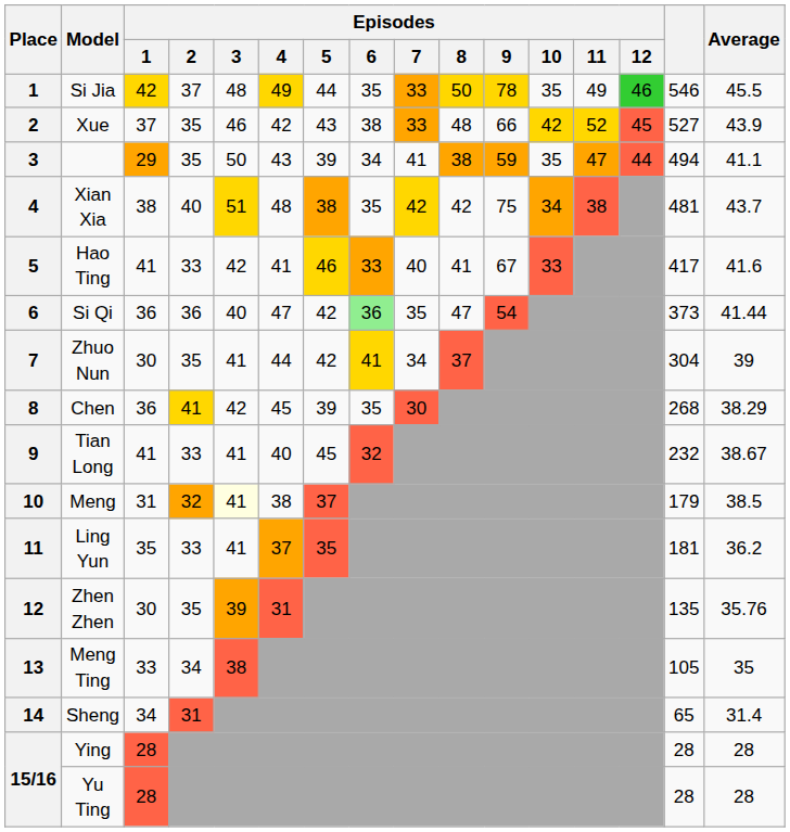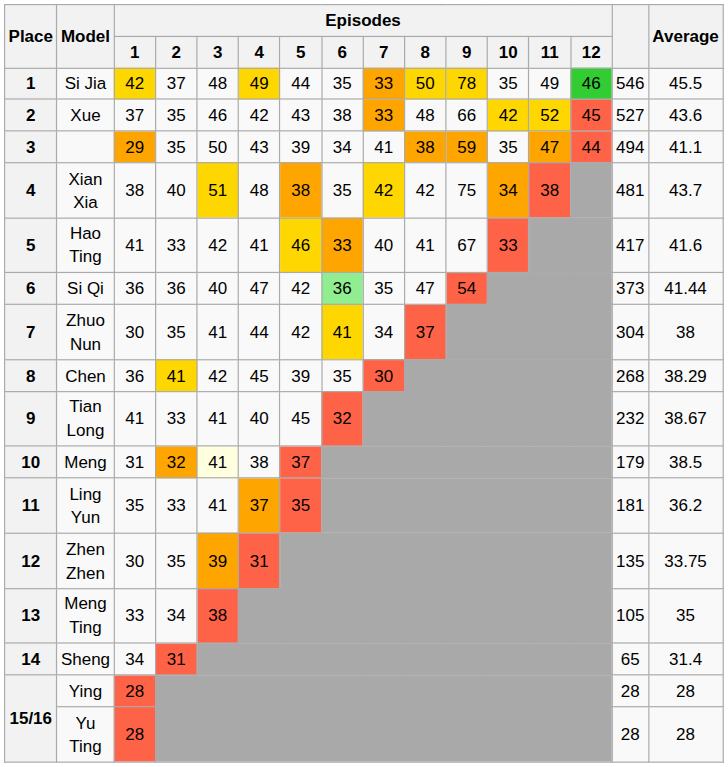 <table style="text-align: center; font-size:90%; line-height:20px;" class="wikitable sortable">
 <tr>
 <th rowspan="2">Place</th>
 <th rowspan="2">Model</th>
 <th colspan="12">Episodes</th>
 <th rowspan="2"></th>
 <th rowspan="2">Average</th>
 </tr>
 <tr>
 <th width="35">1</th>
 <th width="35">2</th>
 <th width="35">3</th>
 <th width="35">4</th>
 <th width="35">5</th>
 <th width="35">6</th>
 <th width="35">7</th>
 <th width="35">8</th>
 <th width="35">9</th>
 <th width="35">10</th>
 <th width="35">11</th>
 <th width="35">12</th>
 </tr>
 <tr>
 <th>1</th>
 <td>Si Jia</td>
 <td style="background:gold">42</td>
 <td>37</td>
 <td>48</td>
 <td style="background:gold">49</td>
 <td>44</td>
 <td>35</td>
 <td style="background:orange">33</td>
 <td style="background:gold">50</td>
 <td style="background:gold">78</td>
 <td>35</td>
 <td>49</td>
 <td style="background:limegreen">46</td>
 <td>546</td>
 <td>45.5</td>
 </tr>
 <tr>
 <th>2</th>
 <td>Xue</td>
 <td>37</td>
 <td>35</td>
 <td>46</td>
 <td>42</td>
 <td>43</td>
 <td>38</td>
 <td style="background:orange">33</td>
 <td>48</td>
 <td>66</td>
 <td style="background:gold">42</td>
 <td style="background:gold">52</td>
 <td style="background:tomato">45</td>
 <td>527</td>
-<td>43.9</td>
+<td>43.6</td>
 </tr>
 <tr>
 <th>3</th>
 <td></td>
 <td style="background:orange">29</td>
 <td>35</td>
 <td>50</td>
 <td>43</td>
 <td>39</td>
 <td>34</td>
 <td>41</td>
 <td style="background:orange">38</td>
 <td style="background:orange">59</td>
 <td>35</td>
 <td style="background:orange">47</td>
 <td style="background:tomato">44</td>
 <td>494</td>
 <td>41.1</td>
 </tr>
 <tr>
 <th>4</th>
 <td>Xian Xia</td>
 <td>38</td>
 <td>40</td>
 <td style="background:gold">51</td>
 <td>48</td>
 <td style="background:orange">38</td>
 <td>35</td>
 <td style="background:gold">42</td>
 <td>42</td>
 <td>75</td>
 <td style="background:orange">34</td>
 <td style="background:tomato">38</td>
 <td style="background:darkgray;" colspan="1"></td>
 <td>481</td>
 <td>43.7</td>
 </tr>
 <tr>
 <th>5</th>
 <td>Hao Ting</td>
 <td>41</td>
 <td>33</td>
 <td>42</td>
 <td>41</td>
 <td style="background:gold">46</td>
 <td style="background:orange">33</td>
 <td>40</td>
 <td>41</td>
 <td>67</td>
 <td style="background:tomato">33</td>
 <td style="background:darkgray;" colspan="2"></td>
 <td>417</td>
 <td>41.6</td>
 </tr>
 <tr>
 <th>6</th>
 <td>Si Qi</td>
 <td>36</td>
 <td>36</td>
 <td>40</td>
 <td>47</td>
 <td>42</td>
 <td style="background: lightgreen;">36</td>
 <td>35</td>
 <td>47</td>
 <td style="background:tomato">54</td>
 <td style="background:darkgray;" colspan="3"></td>
 <td>373</td>
 <td>41.44</td>
 </tr>
 <tr>
 <th>7</th>
 <td>Zhuo Nun</td>
 <td>30</td>
 <td>35</td>
 <td>41</td>
 <td>44</td>
 <td>42</td>
 <td style="background:gold">41</td>
 <td>34</td>
 <td style="background:tomato">37</td>
 <td style="background:darkgray;" colspan="4"></td>
 <td>304</td>
-<td>39</td>
+<td>38</td>
 </tr>
 <tr>
 <th>8</th>
 <td>Chen</td>
 <td>36</td>
 <td style="background:gold">41</td>
 <td>42</td>
 <td>45</td>
 <td>39</td>
 <td>35</td>
 <td style="background:tomato">30</td>
 <td style="background:darkgray;" colspan="5"></td>
 <td>268</td>
 <td>38.29</td>
 </tr>
 <tr>
 <th>9</th>
 <td>Tian Long</td>
 <td>41</td>
 <td>33</td>
 <td>41</td>
 <td>40</td>
 <td>45</td>
 <td style="background:tomato">32</td>
 <td style="background:darkgray;" colspan="6"></td>
 <td>232</td>
 <td>38.67</td>
 </tr>
 <tr>
 <th>10</th>
 <td>Meng</td>
 <td>31</td>
 <td style="background:orange">32</td>
 <td style="background: lightyellow;">41</td>
 <td>38</td>
 <td style="background:tomato">37</td>
 <td style="background:darkgray;" colspan="7"></td>
 <td>179</td>
 <td>38.5</td>
 </tr>
 <tr>
 <th>11</th>
 <td>Ling Yun</td>
 <td>35</td>
 <td>33</td>
 <td>41</td>
 <td style="background:orange">37</td>
 <td style="background:tomato">35</td>
 <td style="background:darkgray;" colspan="7"></td>
 <td>181</td>
 <td>36.2</td>
 </tr>
 <tr>
 <th>12</th>
 <td>Zhen Zhen</td>
 <td>30</td>
 <td>35</td>
 <td style="background:orange">39</td>
 <td style="background:tomato">31</td>
 <td style="background:darkgray;" colspan="8"></td>
 <td>135</td>
-<td>35.76</td>
+<td>33.75</td>
 </tr>
 <tr>
 <th>13</th>
 <td>Meng Ting</td>
 <td>33</td>
 <td>34</td>
 <td style="background:tomato">38</td>
 <td style="background:darkgray;" colspan="9"></td>
 <td>105</td>
 <td>35</td>
 </tr>
 <tr>
 <th>14</th>
 <td>Sheng</td>
 <td>34</td>
 <td style="background:tomato">31</td>
 <td style="background:darkgray;" colspan="10"></td>
 <td>65</td>
 <td>31.4</td>
 </tr>
 <tr>
 <th rowspan="2">15/16</th>
 <td>Ying</td>
 <td style="background:tomato">28</td>
 <td style="background:darkgray;" colspan="11"></td>
 <td>28</td>
 <td>28</td>
 </tr>
 <tr>
 <td>Yu Ting</td>
 <td style="background:tomato">28</td>
 <td style="background:darkgray;" colspan="11"></td>
 <td>28</td>
 <td>28</td>
 </tr>
 </table>
